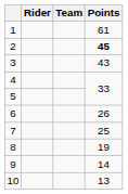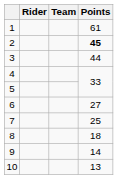 <table class="wikitable">
 <tr>
 <th></th>
 <th>Rider</th>
 <th>Team</th>
 <th>Points</th>
 </tr>
 <tr>
 <td style="text-align:center;">1</td>
 <td> </td>
 <td></td>
 <td style="text-align:center;">61</td>
 </tr>
 <tr>
 <td style="text-align:center;">2</td>
 <td></td>
 <td></td>
 <td style="text-align:center;"><strong>45</strong></td>
 </tr>
 <tr>
 <td style="text-align:center;">3</td>
 <td></td>
 <td></td>
-<td style="text-align:center;">43</td>
+<td style="text-align:center;">44</td>
 </tr>
 <tr>
 <td style="text-align:center;">4</td>
 <td> </td>
 <td></td>
 <td style="text-align:center;" rowspan="2">33</td>
 </tr>
 <tr>
 <td style="text-align:center;">5</td>
 <td></td>
 <td></td>
 </tr>
 <tr>
 <td style="text-align:center;">6</td>
 <td></td>
 <td></td>
-<td style="text-align:center;">26</td>
+<td style="text-align:center;">27</td>
 </tr>
 <tr>
 <td style="text-align:center;">7</td>
 <td> </td>
 <td></td>
 <td style="text-align:center;">25</td>
 </tr>
 <tr>
 <td style="text-align:center;">8</td>
 <td></td>
 <td></td>
-<td style="text-align:center;">19</td>
+<td style="text-align:center;">18</td>
 </tr>
 <tr>
 <td style="text-align:center;">9</td>
 <td></td>
 <td></td>
 <td style="text-align:center;">14</td>
 </tr>
 <tr>
 <td style="text-align:center;">10</td>
 <td></td>
 <td></td>
 <td style="text-align:center;">13</td>
 </tr>
 </table>
